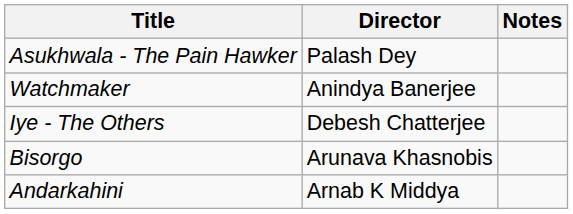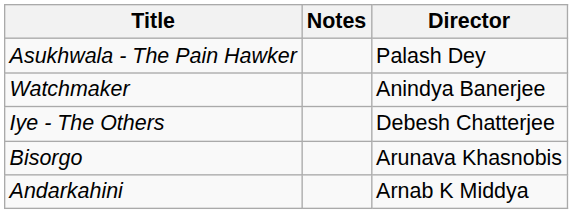 <table class="wikitable">
 <tr>
 <th>Title</th>
+<th>Notes</th>
 <th>Director</th>
-<th>Notes</th>
 </tr>
 <tr>
 <td><em>Asukhwala - The Pain Hawker</em></td>
+<td></td>
 <td>Palash Dey</td>
-<td></td>
 </tr>
 <tr>
 <td><em>Watchmaker</em></td>
+<td></td>
 <td>Anindya Banerjee</td>
-<td></td>
 </tr>
 <tr>
 <td><em>Iye - The Others</em></td>
+<td></td>
 <td>Debesh Chatterjee</td>
-<td></td>
 </tr>
 <tr>
 <td><em>Bisorgo</em></td>
+<td></td>
 <td>Arunava Khasnobis</td>
-<td></td>
 </tr>
 <tr>
 <td><em>Andarkahini</em></td>
+<td></td>
 <td>Arnab K Middya</td>
-<td></td>
 </tr>
 </table>
